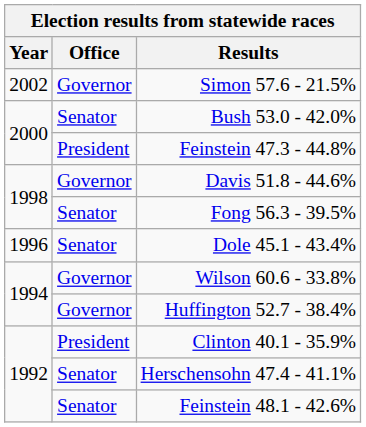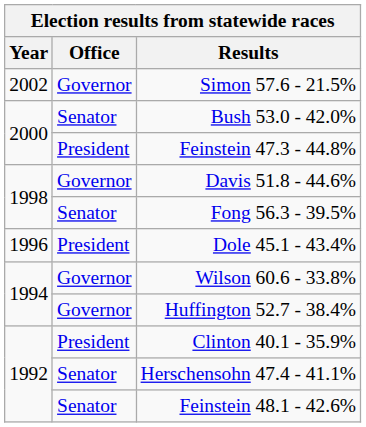 <table class="wikitable" style="font-size:95%;">
 <tr>
 <th colspan="3">Election results from statewide races</th>
 </tr>
 <tr>
 <th>Year</th>
 <th>Office</th>
 <th>Results</th>
 </tr>
 <tr>
 <td rowspan=1>2002</td>
 <td><a href='#'>Governor</a></td>
 <td align="right" ><a href='#'>Simon</a> 57.6 - 21.5%</td>
 </tr>
 <tr>
 <td rowspan=2>2000</td>
 <td><a href='#'>Senator</a></td>
 <td align="right" ><a href='#'>Bush</a> 53.0 - 42.0%</td>
 </tr>
 <tr>
 <td><a href='#'>President</a></td>
 <td align="right" ><a href='#'>Feinstein</a> 47.3 - 44.8%</td>
 </tr>
 <tr>
 <td rowspan=2>1998</td>
 <td><a href='#'>Governor</a></td>
 <td align="right" ><a href='#'>Davis</a> 51.8 - 44.6%</td>
 </tr>
 <tr>
 <td><a href='#'>Senator</a></td>
 <td align="right" ><a href='#'>Fong</a> 56.3 - 39.5%</td>
 </tr>
 <tr>
 <td rowspan=1>1996</td>
-<td><a href='#'>Senator</a></td>
+<td><a href='#'>President</a></td>
 <td align="right" ><a href='#'>Dole</a> 45.1 - 43.4%</td>
 </tr>
 <tr>
 <td rowspan=2>1994</td>
 <td><a href='#'>Governor</a></td>
 <td align="right" ><a href='#'>Wilson</a> 60.6 - 33.8%</td>
 </tr>
 <tr>
 <td><a href='#'>Governor</a></td>
 <td align="right" ><a href='#'>Huffington</a> 52.7 - 38.4%</td>
 </tr>
 <tr>
 <td rowspan=3>1992</td>
 <td><a href='#'>President</a></td>
 <td align="right" ><a href='#'>Clinton</a> 40.1 - 35.9%</td>
 </tr>
 <tr>
 <td><a href='#'>Senator</a></td>
 <td align="right" ><a href='#'>Herschensohn</a> 47.4 - 41.1%</td>
 </tr>
 <tr>
 <td><a href='#'>Senator</a></td>
 <td align="right" ><a href='#'>Feinstein</a> 48.1 - 42.6%</td>
 </tr>
 </table>
